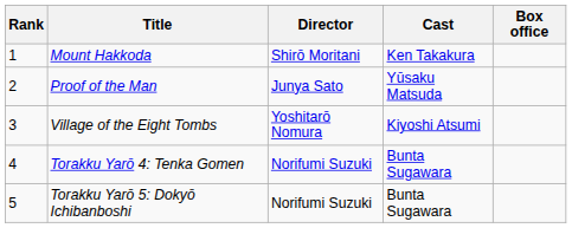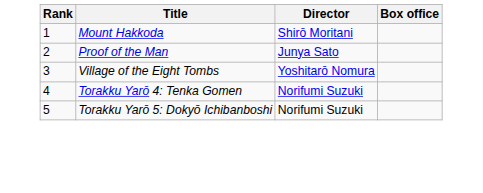 <table class="wikitable sortable" style="margin:auto; margin:auto;">
 <tr>
 <th>Rank</th>
 <th>Title</th>
 <th>Director</th>
-<th>Cast</th>
 <th>Box office</th>
 </tr>
 <tr>
 <td>1</td>
 <td><em><a href='#'>Mount Hakkoda</a></em></td>
 <td><a href='#'>Shirō Moritani</a></td>
-<td><a href='#'>Ken Takakura</a></td>
 <td></td>
 </tr>
 <tr>
 <td>2</td>
 <td><em><a href='#'>Proof of the Man</a></em></td>
 <td><a href='#'>Junya Sato</a></td>
-<td><a href='#'>Yūsaku Matsuda</a></td>
 <td></td>
 </tr>
 <tr>
 <td>3</td>
 <td><em>Village of the Eight Tombs</em></td>
 <td><a href='#'>Yoshitarō Nomura</a></td>
-<td><a href='#'>Kiyoshi Atsumi</a></td>
 <td></td>
 </tr>
 <tr>
 <td>4</td>
 <td><em><a href='#'>Torakku Yarō</a> 4: Tenka Gomen</em></td>
 <td><a href='#'>Norifumi Suzuki</a></td>
-<td><a href='#'>Bunta Sugawara</a></td>
 <td></td>
 </tr>
 <tr>
 <td>5</td>
 <td><em>Torakku Yarō 5: Dokyō Ichibanboshi</em></td>
 <td>Norifumi Suzuki</td>
-<td>Bunta Sugawara</td>
 <td></td>
 </tr>
 </table>
